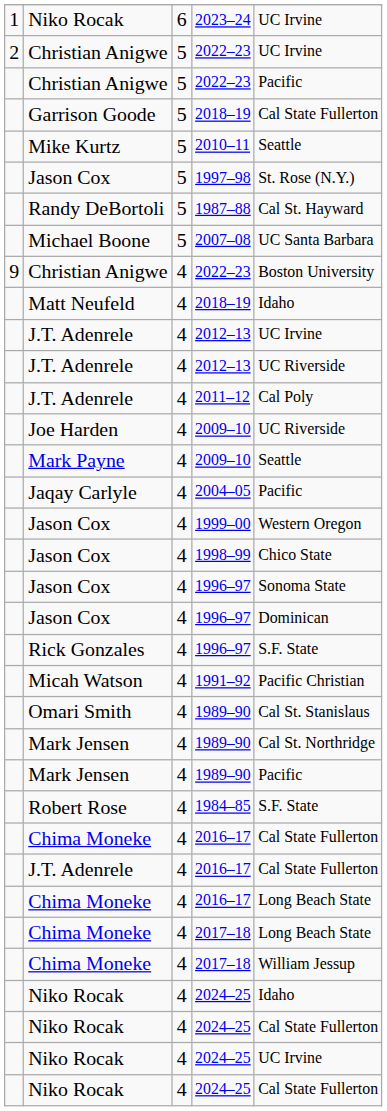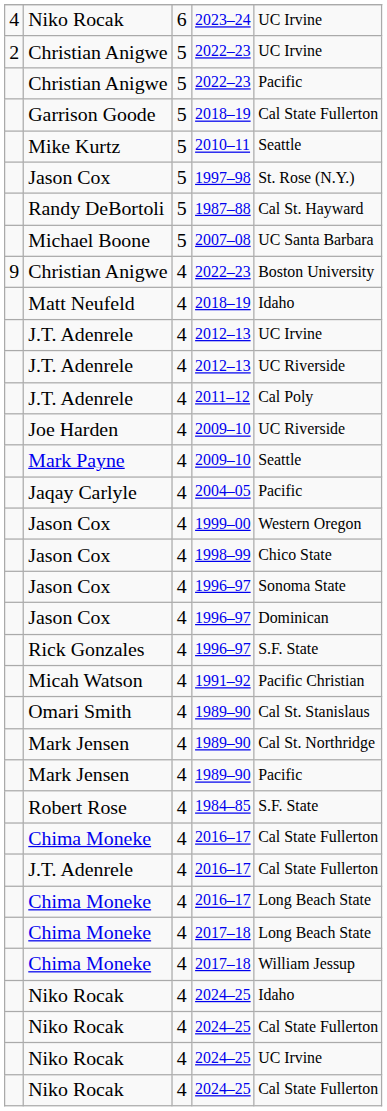 <table class="wikitable">
 <tr>
 </tr>
 <tr>
-<td>1</td>
+<td>4</td>
 <td>Niko Rocak</td>
 <td>6</td>
 <td style="font-size:80%;"><a href='#'>2023–24</a></td>
 <td style="font-size:80%;">UC Irvine</td>
 </tr>
 <tr>
 <td>2</td>
 <td>Christian Anigwe</td>
 <td>5</td>
 <td style="font-size:80%;"><a href='#'>2022–23</a></td>
 <td style="font-size:80%;">UC Irvine</td>
 </tr>
 <tr>
 <td></td>
 <td>Christian Anigwe</td>
 <td>5</td>
 <td style="font-size:80%;"><a href='#'>2022–23</a></td>
 <td style="font-size:80%;">Pacific</td>
 </tr>
 <tr>
 <td></td>
 <td>Garrison Goode</td>
 <td>5</td>
 <td style="font-size:80%;"><a href='#'>2018–19</a></td>
 <td style="font-size:80%;">Cal State Fullerton</td>
 </tr>
 <tr>
 <td></td>
 <td>Mike Kurtz</td>
 <td>5</td>
 <td style="font-size:80%;"><a href='#'>2010–11</a></td>
 <td style="font-size:80%;">Seattle</td>
 </tr>
 <tr>
 <td></td>
 <td>Jason Cox</td>
 <td>5</td>
 <td style="font-size:80%;"><a href='#'>1997–98</a></td>
 <td style="font-size:80%;">St. Rose (N.Y.)</td>
 </tr>
 <tr>
 <td></td>
 <td>Randy DeBortoli</td>
 <td>5</td>
 <td style="font-size:80%;"><a href='#'>1987–88</a></td>
 <td style="font-size:80%;">Cal St. Hayward</td>
 </tr>
 <tr>
 <td></td>
 <td>Michael Boone</td>
 <td>5</td>
 <td style="font-size:80%;"><a href='#'>2007–08</a></td>
 <td style="font-size:80%;">UC Santa Barbara</td>
 </tr>
 <tr>
 <td>9</td>
 <td>Christian Anigwe</td>
 <td>4</td>
 <td style="font-size:80%;"><a href='#'>2022–23</a></td>
 <td style="font-size:80%;">Boston University</td>
 </tr>
 <tr>
 <td></td>
 <td>Matt Neufeld</td>
 <td>4</td>
 <td style="font-size:80%;"><a href='#'>2018–19</a></td>
 <td style="font-size:80%;">Idaho</td>
 </tr>
 <tr>
 <td></td>
 <td>J.T. Adenrele</td>
 <td>4</td>
 <td style="font-size:80%;"><a href='#'>2012–13</a></td>
 <td style="font-size:80%;">UC Irvine</td>
 </tr>
 <tr>
 <td></td>
 <td>J.T. Adenrele</td>
 <td>4</td>
 <td style="font-size:80%;"><a href='#'>2012–13</a></td>
 <td style="font-size:80%;">UC Riverside</td>
 </tr>
 <tr>
 <td></td>
 <td>J.T. Adenrele</td>
 <td>4</td>
 <td style="font-size:80%;"><a href='#'>2011–12</a></td>
 <td style="font-size:80%;">Cal Poly</td>
 </tr>
 <tr>
 <td></td>
 <td>Joe Harden</td>
 <td>4</td>
 <td style="font-size:80%;"><a href='#'>2009–10</a></td>
 <td style="font-size:80%;">UC Riverside</td>
 </tr>
 <tr>
 <td></td>
 <td><a href='#'>Mark Payne</a></td>
 <td>4</td>
 <td style="font-size:80%;"><a href='#'>2009–10</a></td>
 <td style="font-size:80%;">Seattle</td>
 </tr>
 <tr>
 <td></td>
 <td>Jaqay Carlyle</td>
 <td>4</td>
 <td style="font-size:80%;"><a href='#'>2004–05</a></td>
 <td style="font-size:80%;">Pacific</td>
 </tr>
 <tr>
 <td></td>
 <td>Jason Cox</td>
 <td>4</td>
 <td style="font-size:80%;"><a href='#'>1999–00</a></td>
 <td style="font-size:80%;">Western Oregon</td>
 </tr>
 <tr>
 <td></td>
 <td>Jason Cox</td>
 <td>4</td>
 <td style="font-size:80%;"><a href='#'>1998–99</a></td>
 <td style="font-size:80%;">Chico State</td>
 </tr>
 <tr>
 <td></td>
 <td>Jason Cox</td>
 <td>4</td>
 <td style="font-size:80%;"><a href='#'>1996–97</a></td>
 <td style="font-size:80%;">Sonoma State</td>
 </tr>
 <tr>
 <td></td>
 <td>Jason Cox</td>
 <td>4</td>
 <td style="font-size:80%;"><a href='#'>1996–97</a></td>
 <td style="font-size:80%;">Dominican</td>
 </tr>
 <tr>
 <td></td>
 <td>Rick Gonzales</td>
 <td>4</td>
 <td style="font-size:80%;"><a href='#'>1996–97</a></td>
 <td style="font-size:80%;">S.F. State</td>
 </tr>
 <tr>
 <td></td>
 <td>Micah Watson</td>
 <td>4</td>
 <td style="font-size:80%;"><a href='#'>1991–92</a></td>
 <td style="font-size:80%;">Pacific Christian</td>
 </tr>
 <tr>
 <td></td>
 <td>Omari Smith</td>
 <td>4</td>
 <td style="font-size:80%;"><a href='#'>1989–90</a></td>
 <td style="font-size:80%;">Cal St. Stanislaus</td>
 </tr>
 <tr>
 <td></td>
 <td>Mark Jensen</td>
 <td>4</td>
 <td style="font-size:80%;"><a href='#'>1989–90</a></td>
 <td style="font-size:80%;">Cal St. Northridge</td>
 </tr>
 <tr>
 <td></td>
 <td>Mark Jensen</td>
 <td>4</td>
 <td style="font-size:80%;"><a href='#'>1989–90</a></td>
 <td style="font-size:80%;">Pacific</td>
 </tr>
 <tr>
 <td></td>
 <td>Robert Rose</td>
 <td>4</td>
 <td style="font-size:80%;"><a href='#'>1984–85</a></td>
 <td style="font-size:80%;">S.F. State</td>
 </tr>
 <tr>
 <td></td>
 <td><a href='#'>Chima Moneke</a></td>
 <td>4</td>
 <td style="font-size:80%;"><a href='#'>2016–17</a></td>
 <td style="font-size:80%;">Cal State Fullerton</td>
 </tr>
 <tr>
 <td></td>
 <td>J.T. Adenrele</td>
 <td>4</td>
 <td style="font-size:80%;"><a href='#'>2016–17</a></td>
 <td style="font-size:80%;">Cal State Fullerton</td>
 </tr>
 <tr>
 <td></td>
 <td><a href='#'>Chima Moneke</a></td>
 <td>4</td>
 <td style="font-size:80%;"><a href='#'>2016–17</a></td>
 <td style="font-size:80%;">Long Beach State</td>
 </tr>
 <tr>
 <td></td>
 <td><a href='#'>Chima Moneke</a></td>
 <td>4</td>
 <td style="font-size:80%;"><a href='#'>2017–18</a></td>
 <td style="font-size:80%;">Long Beach State</td>
 </tr>
 <tr>
 <td></td>
 <td><a href='#'>Chima Moneke</a></td>
 <td>4</td>
 <td style="font-size:80%;"><a href='#'>2017–18</a></td>
 <td style="font-size:80%;">William Jessup</td>
 </tr>
 <tr>
 <td></td>
 <td>Niko Rocak</td>
 <td>4</td>
 <td style="font-size:80%;"><a href='#'>2024–25</a></td>
 <td style="font-size:80%;">Idaho</td>
 </tr>
 <tr>
 <td></td>
 <td>Niko Rocak</td>
 <td>4</td>
 <td style="font-size:80%;"><a href='#'>2024–25</a></td>
 <td style="font-size:80%;">Cal State Fullerton</td>
 </tr>
 <tr>
 <td></td>
 <td>Niko Rocak</td>
 <td>4</td>
 <td style="font-size:80%;"><a href='#'>2024–25</a></td>
 <td style="font-size:80%;">UC Irvine</td>
 </tr>
 <tr>
 <td></td>
 <td>Niko Rocak</td>
 <td>4</td>
 <td style="font-size:80%;"><a href='#'>2024–25</a></td>
 <td style="font-size:80%;">Cal State Fullerton</td>
 </tr>
 </table>
